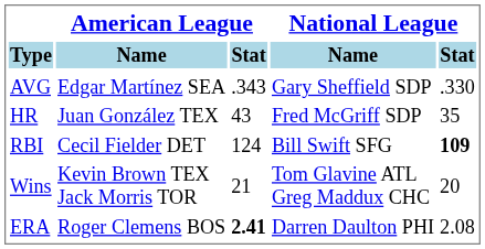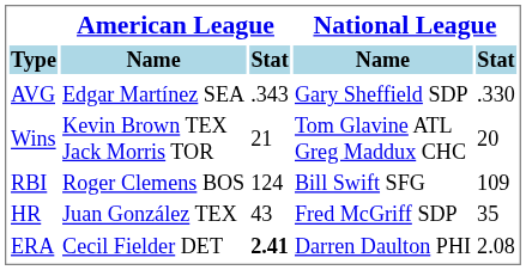 <table cellpadding="1" style="width:auto;font-size: 90%; border: 1px solid gray;">
 <tr align="center" style="font-size: larger;">
 <td> </td>
 <th colspan=2><a href='#'>American League</a></th>
 <th colspan=2><a href='#'>National League</a></th>
 </tr>
 <tr style="background:lightblue;">
 <th>Type</th>
 <th>Name</th>
 <th>Stat</th>
 <th>Name</th>
 <th>Stat</th>
 </tr>
 <tr align="center" style="vertical-align: middle;" style="background:lightblue;">
 </tr>
 <tr>
 <td><a href='#'>AVG</a></td>
 <td><a href='#'>Edgar Martínez</a> SEA</td>
 <td>.343</td>
 <td><a href='#'>Gary Sheffield</a> SDP</td>
 <td>.330</td>
 </tr>
 <tr>
+<td><a href='#'>Wins</a></td>
+<td><a href='#'>Kevin Brown</a> TEX<br><a href='#'>Jack Morris</a> TOR</td>
+<td>21</td>
+<td><a href='#'>Tom Glavine</a> ATL<br><a href='#'>Greg Maddux</a> CHC</td>
+<td>20</td>
+</tr>
+<tr>
+<td><a href='#'>RBI</a></td>
+<td><a href='#'>Roger Clemens</a> BOS</td>
+<td>124</td>
+<td><a href='#'>Bill Swift</a> SFG</td>
+<td>109</td>
+</tr>
+<tr>
 <td><a href='#'>HR</a></td>
 <td><a href='#'>Juan González</a> TEX</td>
 <td>43</td>
 <td><a href='#'>Fred McGriff</a> SDP</td>
 <td>35</td>
 </tr>
 <tr>
-<td><a href='#'>RBI</a></td>
+<td><a href='#'>ERA</a></td>
 <td><a href='#'>Cecil Fielder</a> DET</td>
-<td>124</td>
-<td><a href='#'>Bill Swift</a> SFG</td>
-<td><strong>109</strong></td>
-</tr>
-<tr>
-<td><a href='#'>Wins</a></td>
-<td><a href='#'>Kevin Brown</a> TEX<br><a href='#'>Jack Morris</a> TOR</td>
-<td>21</td>
-<td><a href='#'>Tom Glavine</a> ATL<br><a href='#'>Greg Maddux</a> CHC</td>
-<td>20</td>
-</tr>
-<tr>
-<td><a href='#'>ERA</a></td>
-<td><a href='#'>Roger Clemens</a> BOS</td>
 <td><strong>2.41</strong></td>
 <td><a href='#'>Darren Daulton</a> PHI</td>
 <td>2.08</td>
 </tr>
 </table>
